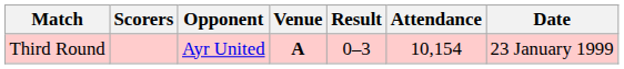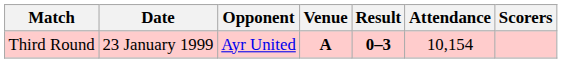 <table class="wikitable" style="font-size:100%; text-align:center">
 <tr>
 <th>Match</th>
-<th>Scorers</th>
+<th>Date</th>
 <th>Opponent</th>
 <th>Venue</th>
 <th>Result</th>
 <th>Attendance</th>
-<th>Date</th>
+<th>Scorers</th>
 </tr>
 <tr style="background: #FFCCCC;">
 <td>Third Round</td>
-<td></td>
+<td>23 January 1999</td>
 <td><a href='#'>Ayr United</a></td>
 <td><strong>A</strong></td>
-<td>0–3</td>
+<td><strong>0–3</strong></td>
 <td>10,154</td>
-<td>23 January 1999</td>
+<td></td>
 </tr>
 </table>
